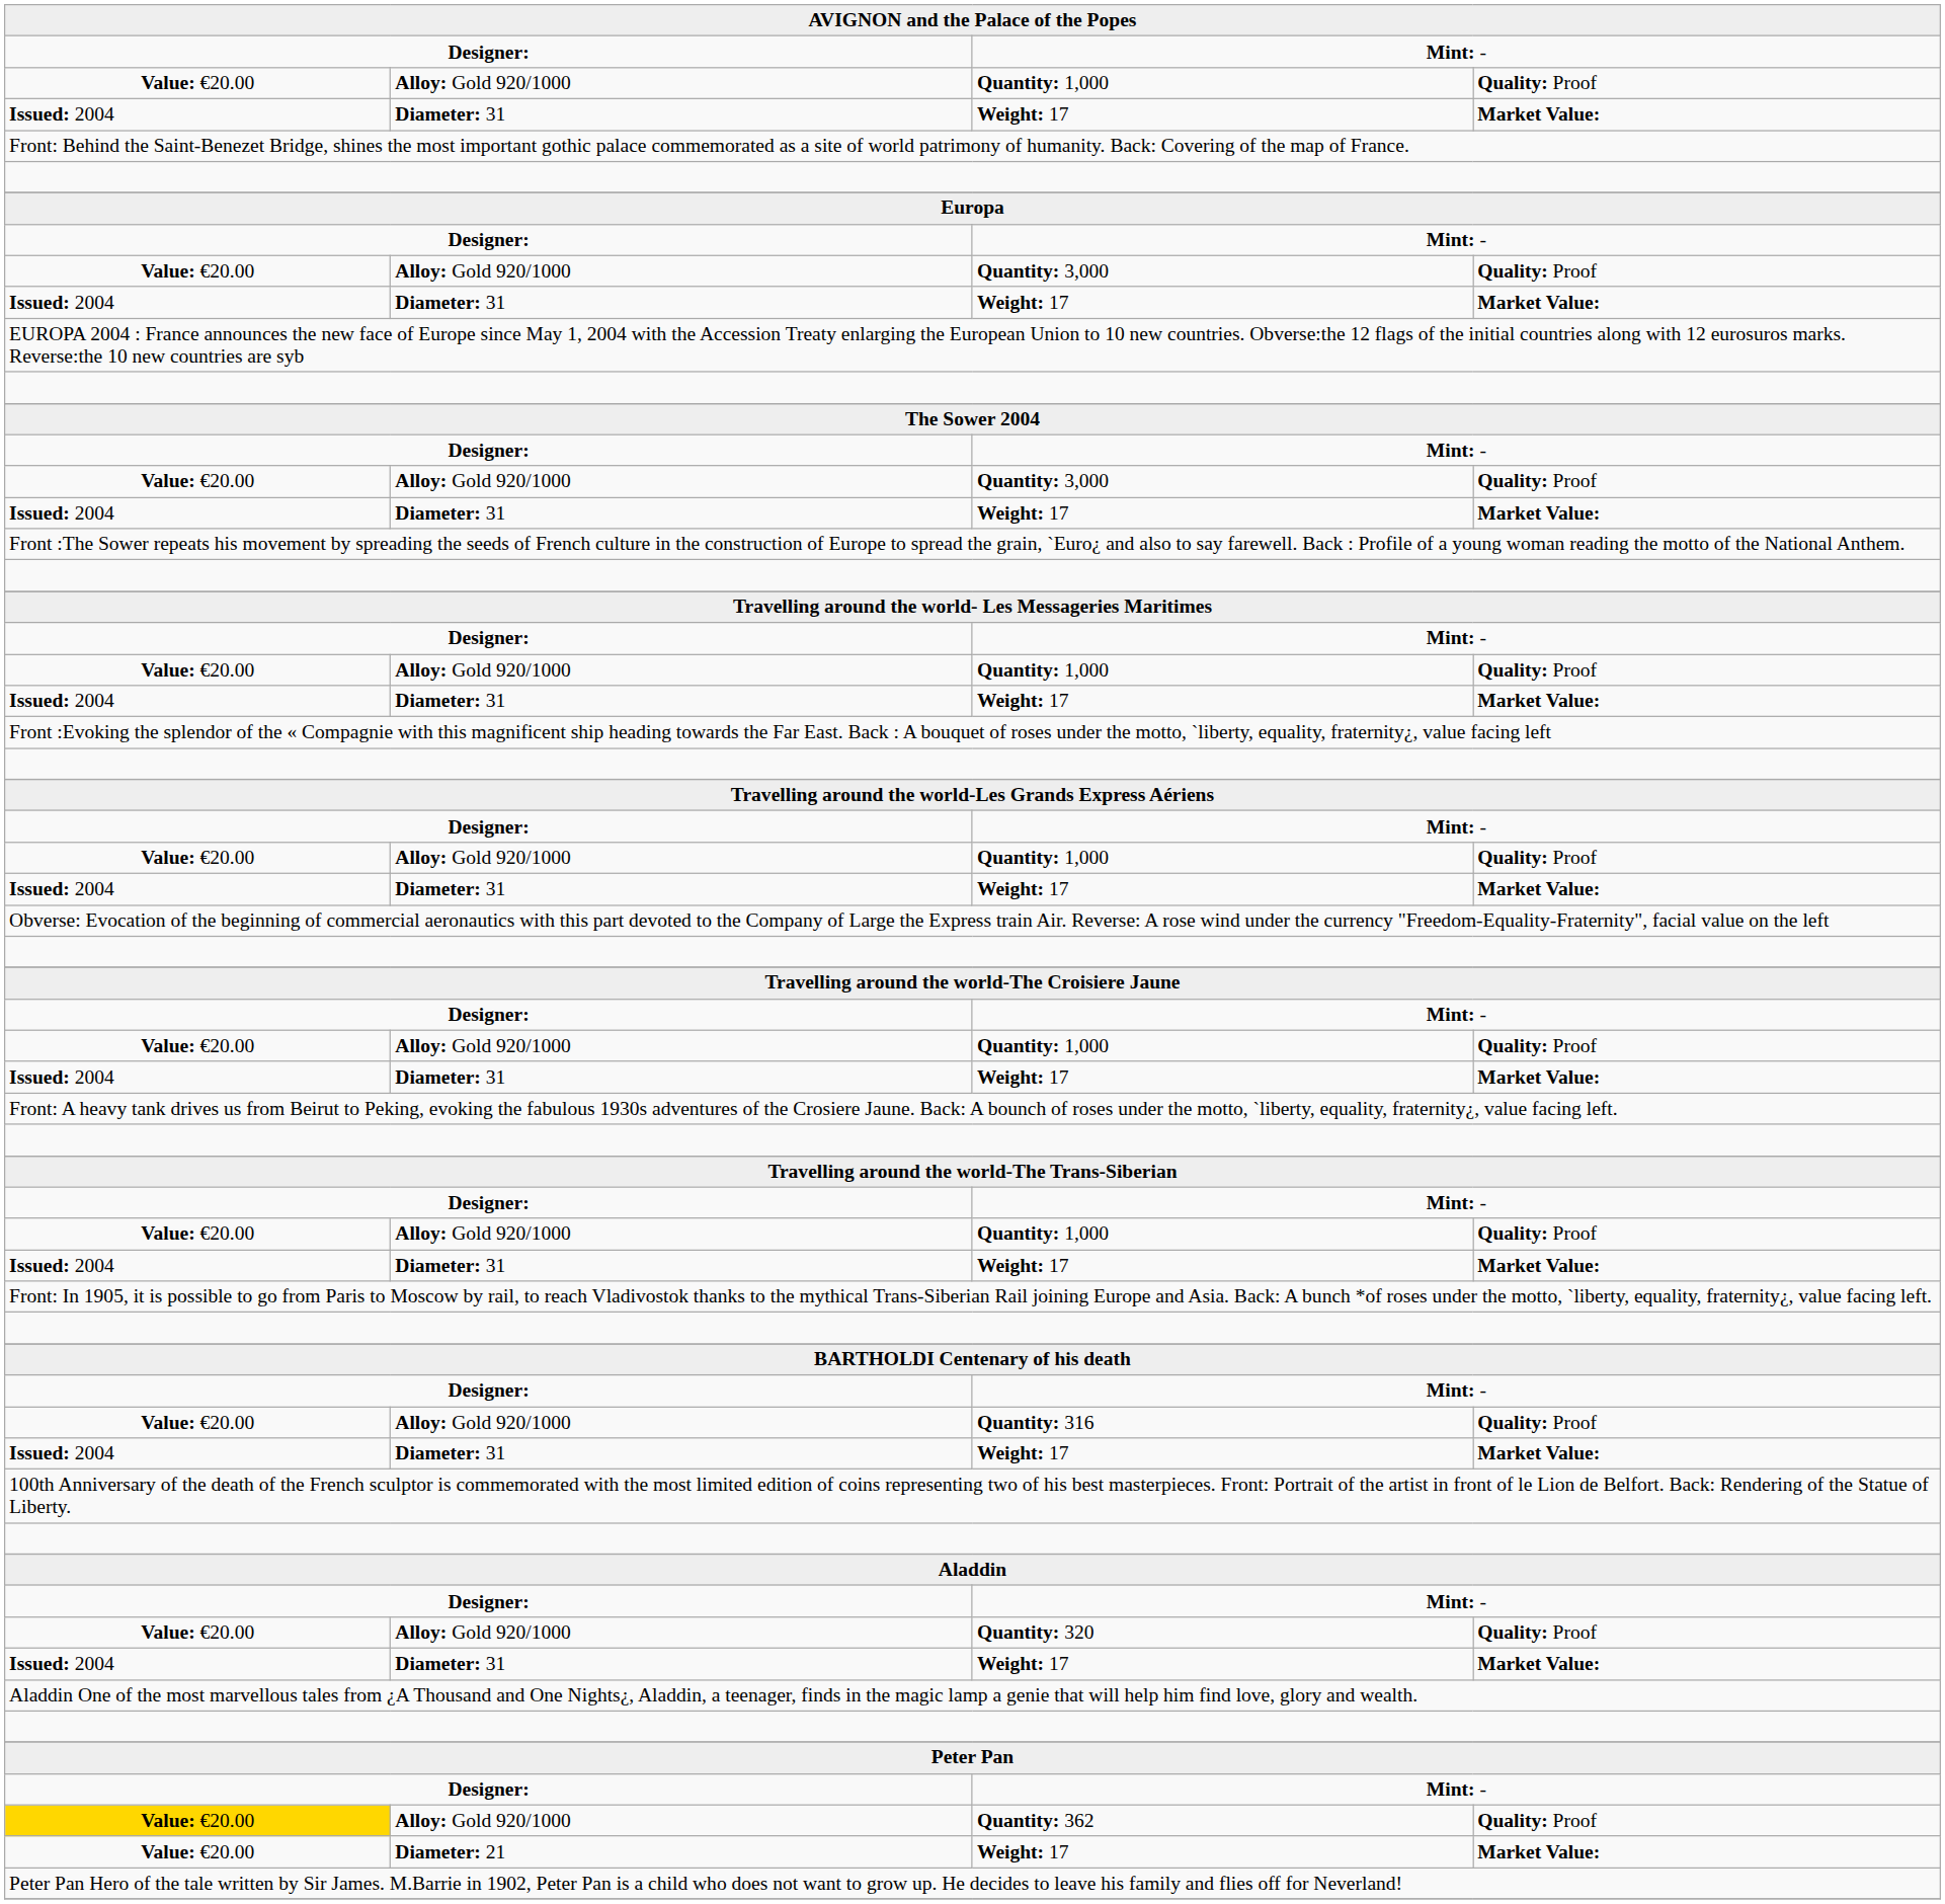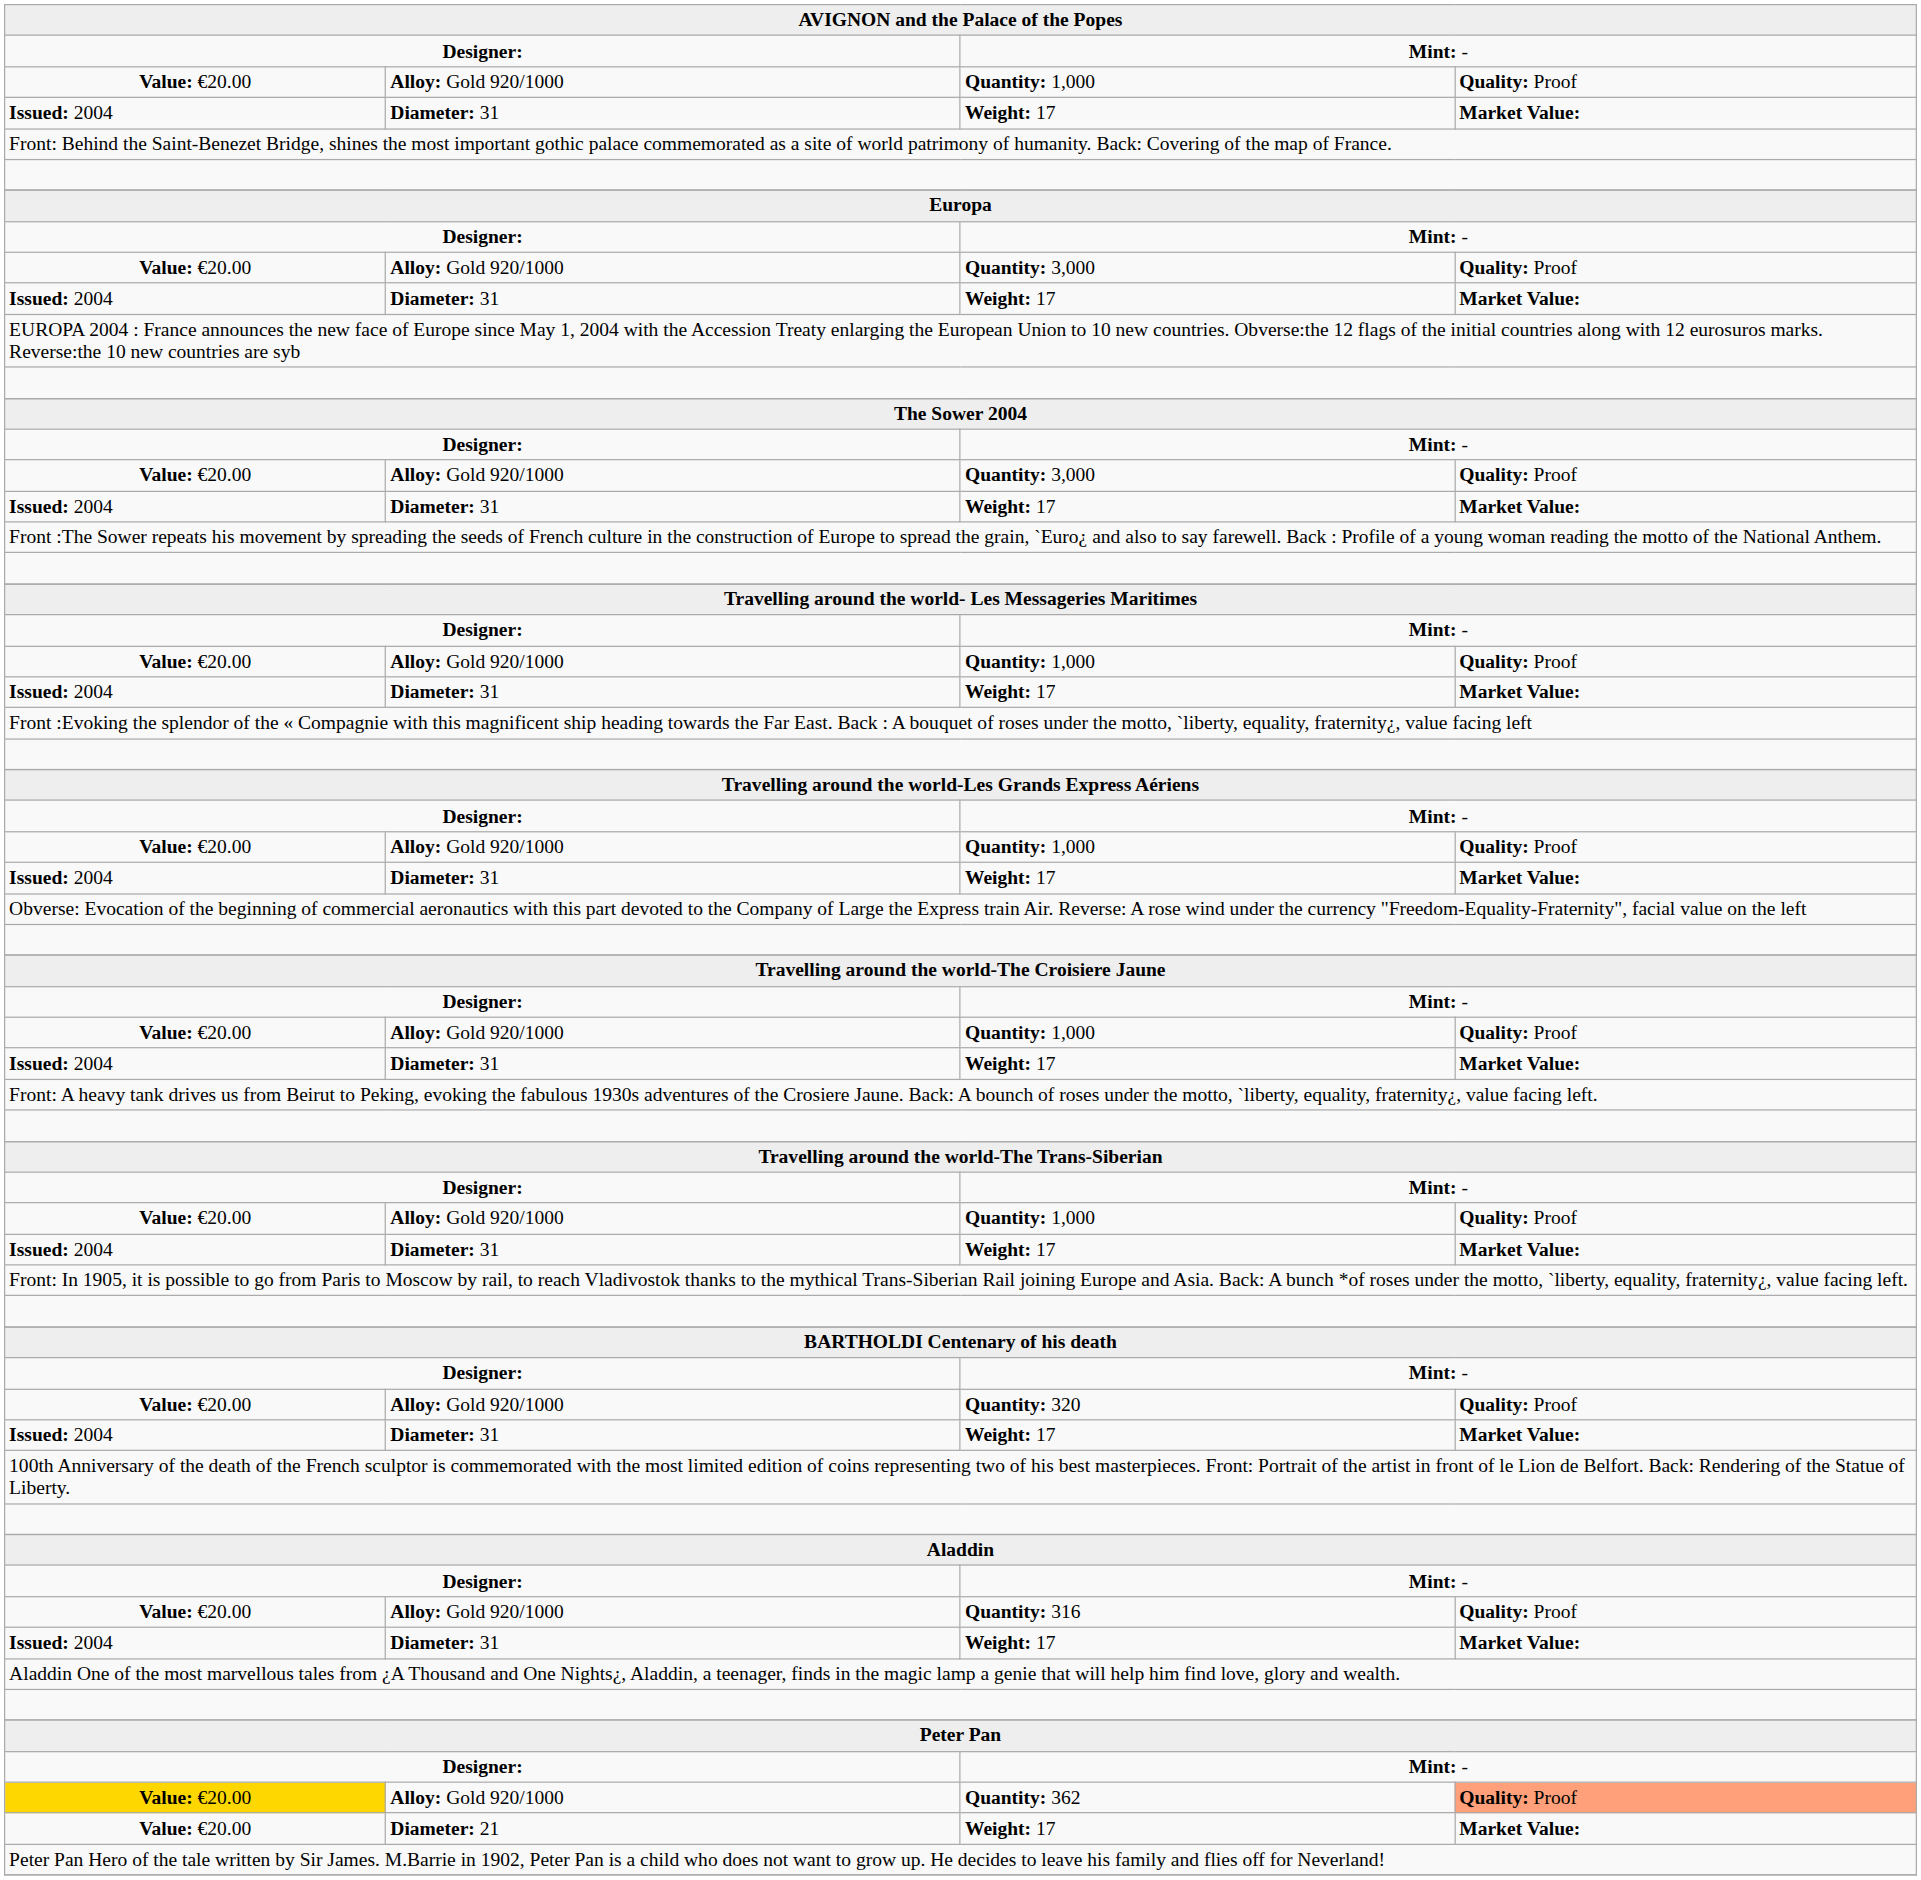 <table class="wikitable">
 <tr>
 <th colspan="4" align=center style="background:#eeeeee;">AVIGNON and the Palace of the Popes</th>
 </tr>
 <tr>
 <td colspan="2" width="50%" align=center><strong>Designer:</strong></td>
 <td colspan="2" width="50%" align=center><strong>Mint:</strong> -</td>
 </tr>
 <tr>
 <td align=center><strong>Value:</strong>	€20.00</td>
 <td><strong>Alloy:</strong>	Gold 920/1000</td>
 <td><strong>Quantity:</strong>	1,000</td>
 <td><strong>Quality:</strong>	Proof</td>
 </tr>
 <tr>
 <td><strong>Issued:</strong>	2004</td>
 <td><strong>Diameter:</strong>	31</td>
 <td><strong>Weight:</strong>	17</td>
 <td><strong>Market Value:</strong></td>
 </tr>
 <tr>
 <td colspan="4" align=left>Front: Behind the Saint-Benezet Bridge, shines the most important gothic palace commemorated as a site of world patrimony of humanity. Back: Covering of the map of France.</td>
 </tr>
 <tr>
 <td colspan="4"> </td>
 </tr>
 <tr>
 </tr>
 <tr>
 <th colspan="4" align=center style="background:#eeeeee;">Europa</th>
 </tr>
 <tr>
 <td colspan="2" width="50%" align=center><strong>Designer:</strong></td>
 <td colspan="2" width="50%" align=center><strong>Mint:</strong> -</td>
 </tr>
 <tr>
 <td align=center><strong>Value:</strong>	€20.00</td>
 <td><strong>Alloy:</strong>	Gold 920/1000</td>
 <td><strong>Quantity:</strong>	3,000</td>
 <td><strong>Quality:</strong>	Proof</td>
 </tr>
 <tr>
 <td><strong>Issued:</strong>	2004</td>
 <td><strong>Diameter:</strong>	31</td>
 <td><strong>Weight:</strong>	17</td>
 <td><strong>Market Value:</strong></td>
 </tr>
 <tr>
 <td colspan="4" align=left>EUROPA 2004 : France announces the new face of Europe since May 1, 2004 with the Accession Treaty enlarging the European Union to 10 new countries. Obverse:the 12 flags of the initial countries along with 12 eurosuros marks. Reverse:the 10 new countries are syb</td>
 </tr>
 <tr>
 <td colspan="4"> </td>
 </tr>
 <tr>
 </tr>
 <tr>
 <th colspan="4" align=center style="background:#eeeeee;">The Sower 2004</th>
 </tr>
 <tr>
 <td colspan="2" width="50%" align=center><strong>Designer:</strong></td>
 <td colspan="2" width="50%" align=center><strong>Mint:</strong> -</td>
 </tr>
 <tr>
 <td align=center><strong>Value:</strong>	€20.00</td>
 <td><strong>Alloy:</strong>	Gold 920/1000</td>
 <td><strong>Quantity:</strong>	3,000</td>
 <td><strong>Quality:</strong>	Proof</td>
 </tr>
 <tr>
 <td><strong>Issued:</strong>	2004</td>
 <td><strong>Diameter:</strong>	31</td>
 <td><strong>Weight:</strong>	17</td>
 <td><strong>Market Value:</strong></td>
 </tr>
 <tr>
 <td colspan="4" align=left>Front :The Sower repeats his movement by spreading the seeds of French culture in the construction of Europe to spread the grain, `Euro¿ and also to say farewell. Back : Profile of a young woman reading the motto of the National Anthem.</td>
 </tr>
 <tr>
 <td colspan="4"> </td>
 </tr>
 <tr>
 </tr>
 <tr>
 <th colspan="4" align=center style="background:#eeeeee;">Travelling around the world- Les Messageries Maritimes</th>
 </tr>
 <tr>
 <td colspan="2" width="50%" align=center><strong>Designer:</strong></td>
 <td colspan="2" width="50%" align=center><strong>Mint:</strong> -</td>
 </tr>
 <tr>
 <td align=center><strong>Value:</strong>	€20.00</td>
 <td><strong>Alloy:</strong>	Gold 920/1000</td>
 <td><strong>Quantity:</strong>	1,000</td>
 <td><strong>Quality:</strong>	Proof</td>
 </tr>
 <tr>
 <td><strong>Issued:</strong>	2004</td>
 <td><strong>Diameter:</strong>	31</td>
 <td><strong>Weight:</strong>	17</td>
 <td><strong>Market Value:</strong></td>
 </tr>
 <tr>
 <td colspan="4" align=left>Front :Evoking the splendor of the « Compagnie with this magnificent ship heading towards the Far East. Back : A bouquet of roses under the motto, `liberty, equality, fraternity¿, value facing left</td>
 </tr>
 <tr>
 <td colspan="4"> </td>
 </tr>
 <tr>
 </tr>
 <tr>
 <th colspan="4" align=center style="background:#eeeeee;">Travelling around the world-Les Grands Express Aériens</th>
 </tr>
 <tr>
 <td colspan="2" width="50%" align=center><strong>Designer:</strong></td>
 <td colspan="2" width="50%" align=center><strong>Mint:</strong> -</td>
 </tr>
 <tr>
 <td align=center><strong>Value:</strong>	€20.00</td>
 <td><strong>Alloy:</strong>	Gold 920/1000</td>
 <td><strong>Quantity:</strong>	1,000</td>
 <td><strong>Quality:</strong>	Proof</td>
 </tr>
 <tr>
 <td><strong>Issued:</strong>	2004</td>
 <td><strong>Diameter:</strong>	31</td>
 <td><strong>Weight:</strong>	17</td>
 <td><strong>Market Value:</strong></td>
 </tr>
 <tr>
 <td colspan="4" align=left>Obverse: Evocation of the beginning of commercial aeronautics with this part devoted to the Company of Large the Express train Air. Reverse: A rose wind under the currency "Freedom-Equality-Fraternity", facial value on the left</td>
 </tr>
 <tr>
 <td colspan="4"> </td>
 </tr>
 <tr>
 </tr>
 <tr>
 <th colspan="4" align=center style="background:#eeeeee;">Travelling around the world-The Croisiere Jaune</th>
 </tr>
 <tr>
 <td colspan="2" width="50%" align=center><strong>Designer:</strong></td>
 <td colspan="2" width="50%" align=center><strong>Mint:</strong> -</td>
 </tr>
 <tr>
 <td align=center><strong>Value:</strong>	€20.00</td>
 <td><strong>Alloy:</strong>	Gold 920/1000</td>
 <td><strong>Quantity:</strong>	1,000</td>
 <td><strong>Quality:</strong>	Proof</td>
 </tr>
 <tr>
 <td><strong>Issued:</strong>	2004</td>
 <td><strong>Diameter:</strong>	31</td>
 <td><strong>Weight:</strong>	17</td>
 <td><strong>Market Value:</strong></td>
 </tr>
 <tr>
 <td colspan="4" align=left>Front: A heavy tank drives us from Beirut to Peking, evoking the fabulous 1930s adventures of the Crosiere Jaune. Back: A bounch of roses under the motto, `liberty, equality, fraternity¿, value facing left.</td>
 </tr>
 <tr>
 <td colspan="4"> </td>
 </tr>
 <tr>
 </tr>
 <tr>
 <th colspan="4" align=center style="background:#eeeeee;">Travelling around the world-The Trans-Siberian</th>
 </tr>
 <tr>
 <td colspan="2" width="50%" align=center><strong>Designer:</strong></td>
 <td colspan="2" width="50%" align=center><strong>Mint:</strong> -</td>
 </tr>
 <tr>
 <td align=center><strong>Value:</strong>	€20.00</td>
 <td><strong>Alloy:</strong>	Gold 920/1000</td>
 <td><strong>Quantity:</strong>	1,000</td>
 <td><strong>Quality:</strong>	Proof</td>
 </tr>
 <tr>
 <td><strong>Issued:</strong>	2004</td>
 <td><strong>Diameter:</strong>	31</td>
 <td><strong>Weight:</strong>	17</td>
 <td><strong>Market Value:</strong></td>
 </tr>
 <tr>
 <td colspan="4" align=left>Front: In 1905, it is possible to go from Paris to Moscow by rail, to reach Vladivostok thanks to the mythical Trans-Siberian Rail joining Europe and Asia. Back: A bunch *of roses under the motto, `liberty, equality, fraternity¿, value facing left.</td>
 </tr>
 <tr>
 <td colspan="4"> </td>
 </tr>
 <tr>
 </tr>
 <tr>
 <th colspan="4" align=center style="background:#eeeeee;">BARTHOLDI Centenary of his death</th>
 </tr>
 <tr>
 <td colspan="2" width="50%" align=center><strong>Designer:</strong></td>
 <td colspan="2" width="50%" align=center><strong>Mint:</strong> -</td>
 </tr>
 <tr>
 <td align=center><strong>Value:</strong>	€20.00</td>
 <td><strong>Alloy:</strong>	Gold 920/1000</td>
-<td><strong>Quantity:</strong>	316</td>
+<td><strong>Quantity:</strong>	320</td>
 <td><strong>Quality:</strong>	Proof</td>
 </tr>
 <tr>
 <td><strong>Issued:</strong>	2004</td>
 <td><strong>Diameter:</strong>	31</td>
 <td><strong>Weight:</strong>	17</td>
 <td><strong>Market Value:</strong></td>
 </tr>
 <tr>
 <td colspan="4" align=left>100th Anniversary of the death of the French sculptor is commemorated with the most limited edition of coins representing two of his best masterpieces. Front: Portrait of the artist in front of le Lion de Belfort. Back: Rendering of the Statue of Liberty.</td>
 </tr>
 <tr>
 <td colspan="4"> </td>
 </tr>
 <tr>
 </tr>
 <tr>
 <th colspan="4" align=center style="background:#eeeeee;">Aladdin</th>
 </tr>
 <tr>
 <td colspan="2" width="50%" align=center><strong>Designer:</strong></td>
 <td colspan="2" width="50%" align=center><strong>Mint:</strong> -</td>
 </tr>
 <tr>
 <td align=center><strong>Value:</strong>	€20.00</td>
 <td><strong>Alloy:</strong>	Gold 920/1000</td>
-<td><strong>Quantity:</strong>	320</td>
+<td><strong>Quantity:</strong>	316</td>
 <td><strong>Quality:</strong>	Proof</td>
 </tr>
 <tr>
 <td><strong>Issued:</strong>	2004</td>
 <td><strong>Diameter:</strong>	31</td>
 <td><strong>Weight:</strong>	17</td>
 <td><strong>Market Value:</strong></td>
 </tr>
 <tr>
 <td colspan="4" align=left>Aladdin One of the most marvellous tales from ¿A Thousand and One Nights¿, Aladdin, a teenager, finds in the magic lamp a genie that will help him find love, glory and wealth.</td>
 </tr>
 <tr>
 <td colspan="4"> </td>
 </tr>
 <tr>
 </tr>
 <tr>
 <th colspan="4" align=center style="background:#eeeeee;">Peter Pan</th>
 </tr>
 <tr>
 <td colspan="2" width="50%" align=center><strong>Designer:</strong></td>
 <td colspan="2" width="50%" align=center><strong>Mint:</strong> -</td>
 </tr>
 <tr>
 <td align=center style="background: gold;"><strong>Value:</strong>	€20.00</td>
 <td><strong>Alloy:</strong>	Gold 920/1000</td>
 <td><strong>Quantity:</strong>	362</td>
-<td><strong>Quality:</strong>	Proof</td>
+<td style="background: lightsalmon;"><strong>Quality:</strong>	Proof</td>
 </tr>
 <tr>
 <td align=center><strong>Value:</strong>	€20.00</td>
 <td><strong>Diameter:</strong>	21</td>
 <td><strong>Weight:</strong>	17</td>
 <td><strong>Market Value:</strong></td>
 </tr>
 <tr>
 <td colspan="4" align=left>Peter Pan Hero of the tale written by Sir James. M.Barrie in 1902, Peter Pan is a child who does not want to grow up. He decides to leave his family and flies off for Neverland!</td>
 </tr>
 <tr>
 </tr>
 </table>
